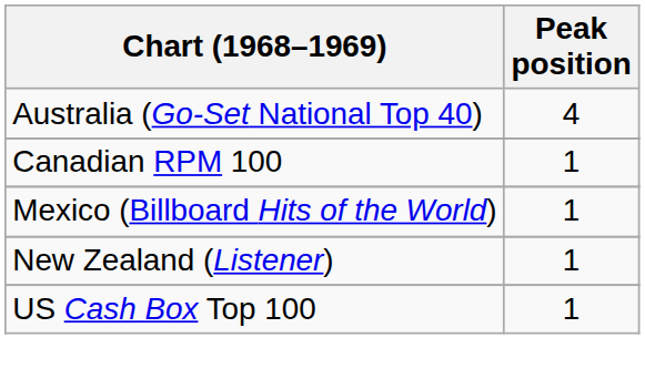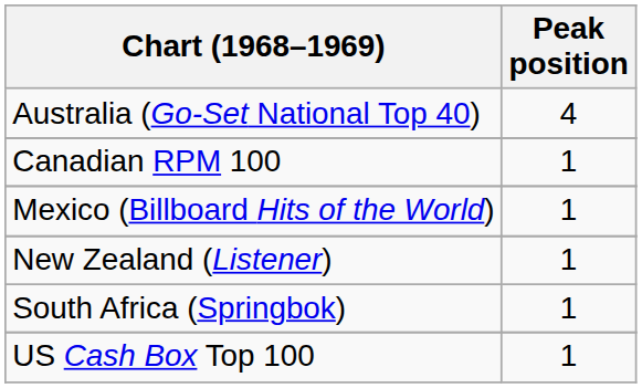 <table class="wikitable sortable">
 <tr>
 <th>Chart (1968–1969)</th>
 <th>Peak<br>position</th>
 </tr>
 <tr>
 <td>Australia (<a href='#'><em>Go-Set</em> National Top 40</a>)</td>
 <td align="center">4</td>
 </tr>
 <tr>
 </tr>
 <tr>
 </tr>
 <tr>
 </tr>
 <tr>
 <td>Canadian <a href='#'>RPM</a> 100</td>
 <td style="text-align:center;">1</td>
 </tr>
 <tr>
 </tr>
 <tr>
 <td>Mexico (<a href='#'>Billboard <em>Hits of the World</em></a>)</td>
 <td style="text-align:center;">1</td>
 </tr>
 <tr>
 </tr>
 <tr>
 <td>New Zealand (<em><a href='#'>Listener</a></em>)</td>
 <td style="text-align:center;">1</td>
 </tr>
 <tr>
+<td>South Africa (<a href='#'>Springbok</a>)</td>
+<td align="center">1</td>
+</tr>
+<tr>
 </tr>
 <tr>
 </tr>
 <tr>
 </tr>
 <tr>
 <td>US <a href='#'><em>Cash Box</em></a> Top 100</td>
 <td align="center">1</td>
 </tr>
 </table>
